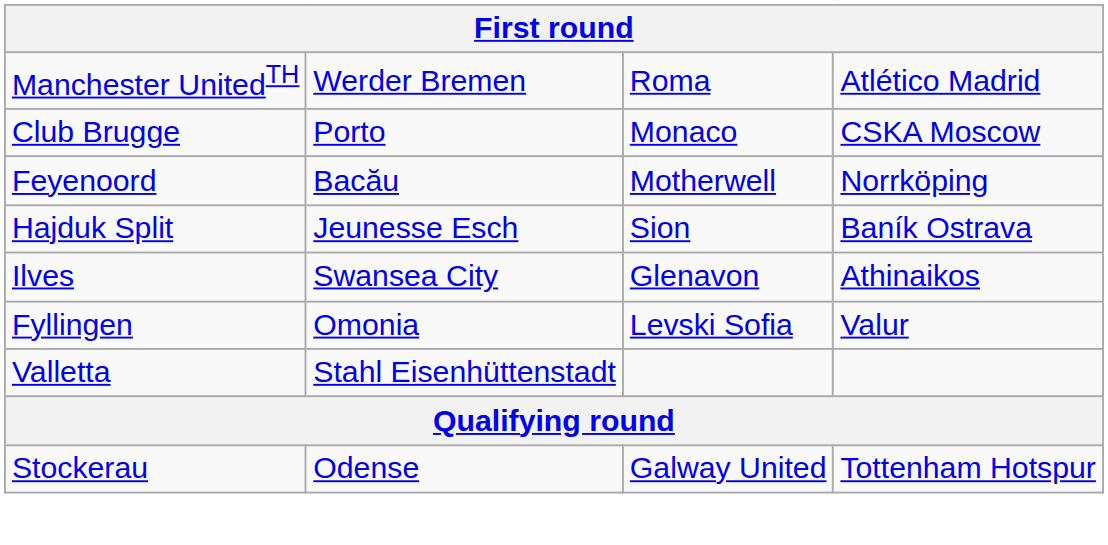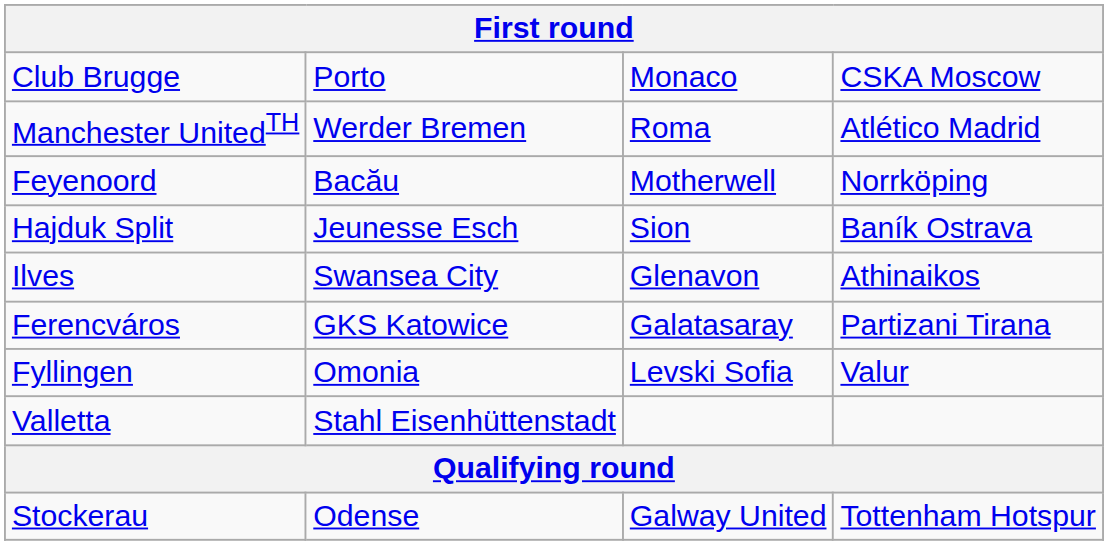 <table class="wikitable">
 <tr>
 <th colspan="4"><a href='#'>First round</a></th>
+</tr>
+<tr>
+<td> <a href='#'>Club Brugge</a> </td>
+<td> <a href='#'>Porto</a> </td>
+<td> <a href='#'>Monaco</a> </td>
+<td> <a href='#'>CSKA Moscow</a> </td>
 </tr>
 <tr>
 <td> <a href='#'>Manchester United</a><sup><a href='#'>TH</a></sup></td>
 <td> <a href='#'>Werder Bremen</a> </td>
 <td> <a href='#'>Roma</a> </td>
 <td> <a href='#'>Atlético Madrid</a> </td>
-</tr>
-<tr>
-<td> <a href='#'>Club Brugge</a> </td>
-<td> <a href='#'>Porto</a> </td>
-<td> <a href='#'>Monaco</a> </td>
-<td> <a href='#'>CSKA Moscow</a> </td>
 </tr>
 <tr>
 <td> <a href='#'>Feyenoord</a> </td>
 <td> <a href='#'>Bacău</a> </td>
 <td> <a href='#'>Motherwell</a> </td>
 <td> <a href='#'>Norrköping</a> </td>
 </tr>
 <tr>
 <td> <a href='#'>Hajduk Split</a> </td>
 <td> <a href='#'>Jeunesse Esch</a> </td>
 <td> <a href='#'>Sion</a> </td>
 <td> <a href='#'>Baník Ostrava</a> </td>
 </tr>
 <tr>
 <td> <a href='#'>Ilves</a> </td>
 <td> <a href='#'>Swansea City</a> </td>
 <td> <a href='#'>Glenavon</a> </td>
 <td> <a href='#'>Athinaikos</a> </td>
+</tr>
+<tr>
+<td> <a href='#'>Ferencváros</a> </td>
+<td> <a href='#'>GKS Katowice</a> </td>
+<td> <a href='#'>Galatasaray</a> </td>
+<td> <a href='#'>Partizani Tirana</a> </td>
 </tr>
 <tr>
 <td> <a href='#'>Fyllingen</a> </td>
 <td> <a href='#'>Omonia</a> </td>
 <td> <a href='#'>Levski Sofia</a> </td>
 <td> <a href='#'>Valur</a> </td>
 </tr>
 <tr>
 <td> <a href='#'>Valletta</a> </td>
 <td> <a href='#'>Stahl Eisenhüttenstadt</a> </td>
 <td></td>
 <td></td>
 </tr>
 <tr>
 <th colspan="4"><a href='#'>Qualifying round</a></th>
 </tr>
 <tr>
 <td> <a href='#'>Stockerau</a> </td>
 <td> <a href='#'>Odense</a> </td>
 <td> <a href='#'>Galway United</a> </td>
 <td> <a href='#'>Tottenham Hotspur</a> </td>
 </tr>
 </table>
